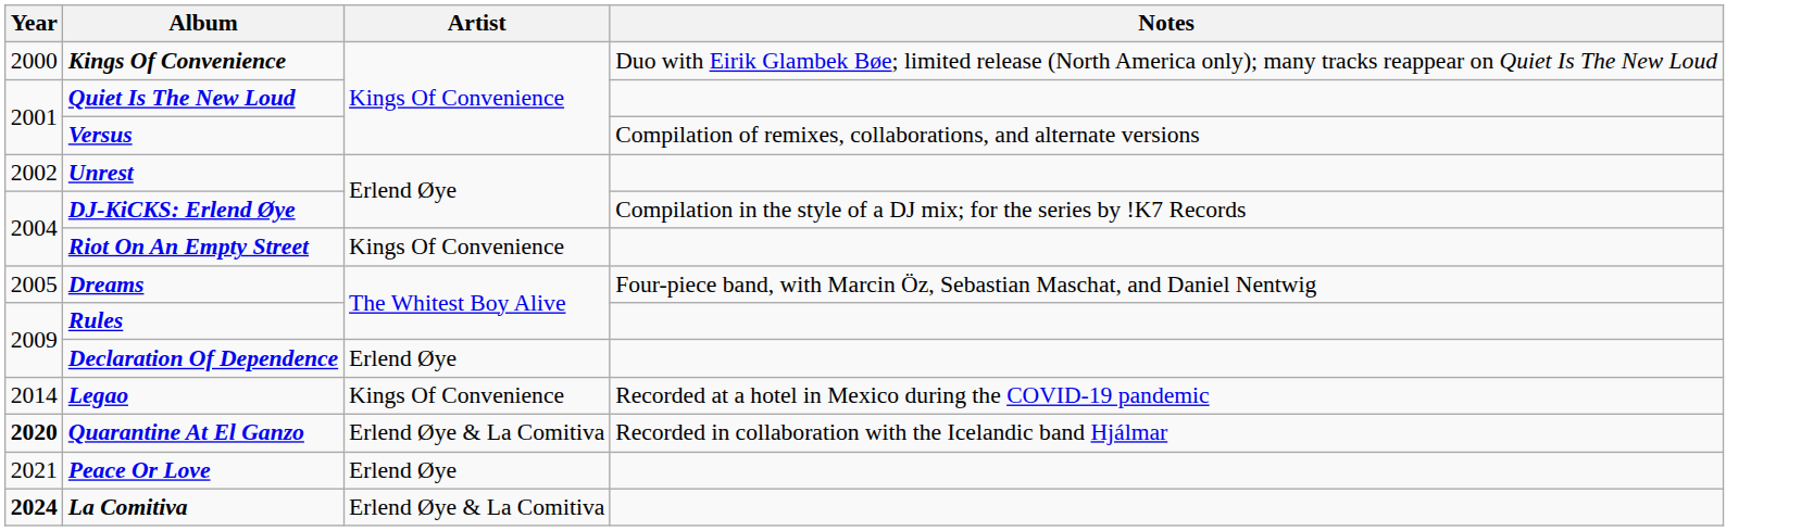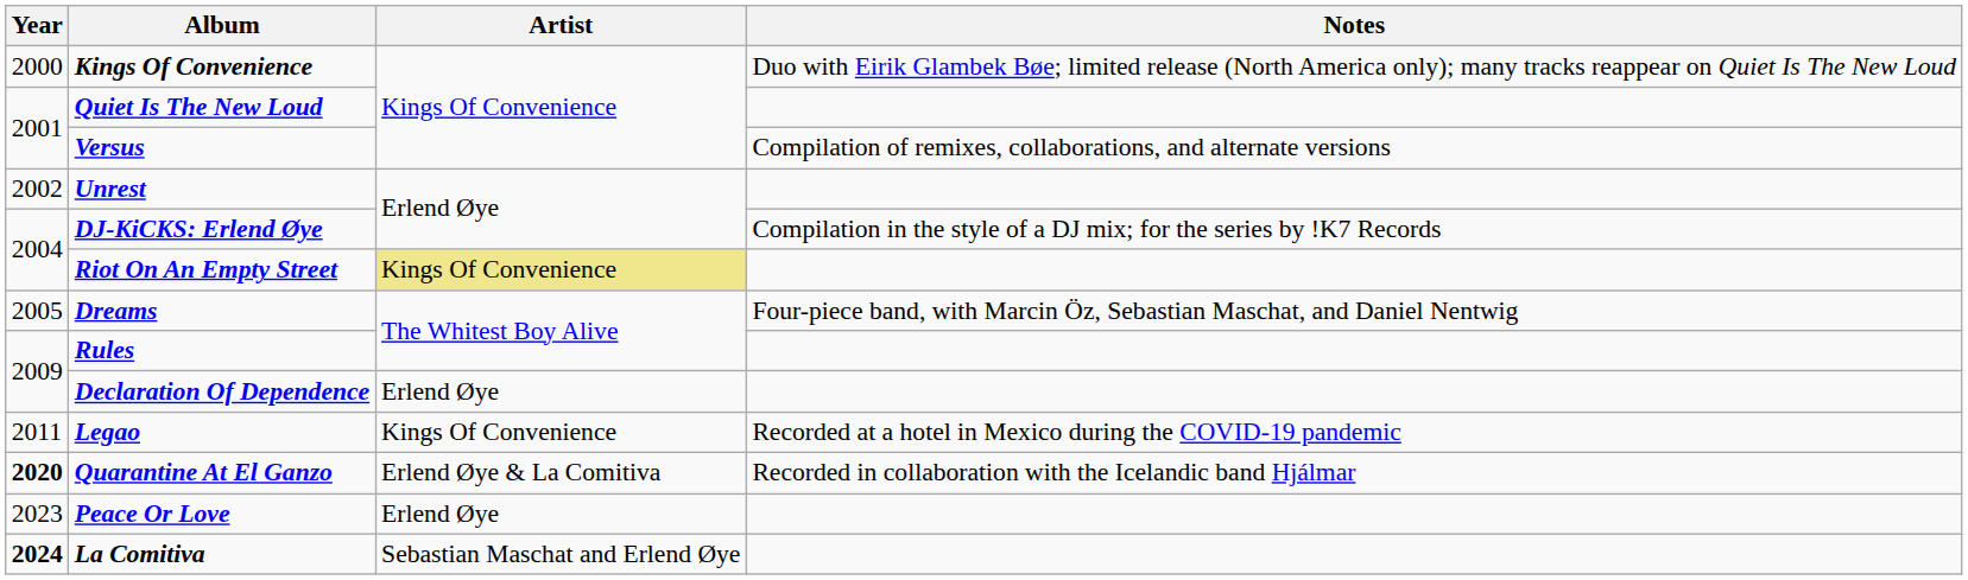 <table class="wikitable">
 <tr style="font-weight:bold;">
 <th>Year</th>
 <th>Album</th>
 <th>Artist</th>
 <th>Notes</th>
 </tr>
 <tr>
 <td>2000</td>
 <td><strong><em>Kings Of Convenience</em></strong></td>
 <td rowspan="3"><a href='#'>Kings Of Convenience</a></td>
 <td>Duo with <a href='#'>Eirik Glambek Bøe</a>; limited release (North America only); many tracks reappear on <em>Quiet Is The New Loud</em></td>
 </tr>
 <tr>
 <td rowspan="2">2001</td>
 <td><em><a href='#'><strong>Quiet Is The New Loud</strong></a></em></td>
 <td></td>
 </tr>
 <tr>
 <td><em><a href='#'><strong>Versus</strong></a></em></td>
 <td>Compilation of remixes, collaborations, and alternate versions</td>
 </tr>
 <tr>
 <td>2002</td>
 <td><em><a href='#'><strong>Unrest</strong></a></em></td>
 <td rowspan="2">Erlend Øye</td>
 <td></td>
 </tr>
 <tr>
 <td rowspan="2">2004</td>
 <td><em><a href='#'><strong>DJ-KiCKS: Erlend Øye</strong></a></em></td>
 <td>Compilation in the style of a DJ mix; for the series by !K7 Records</td>
 </tr>
 <tr>
 <td><em><a href='#'><strong>Riot On An Empty Street</strong></a></em></td>
-<td>Kings Of Convenience</td>
+<td style="background: khaki;">Kings Of Convenience</td>
 <td></td>
 </tr>
 <tr>
 <td>2005</td>
 <td><em><a href='#'><strong>Dreams</strong></a></em></td>
 <td rowspan="2"><a href='#'>The Whitest Boy Alive</a></td>
 <td>Four-piece band, with Marcin Öz, Sebastian Maschat, and Daniel Nentwig</td>
 </tr>
 <tr>
 <td rowspan="2">2009</td>
 <td><em><a href='#'><strong>Rules</strong></a></em></td>
 <td></td>
 </tr>
 <tr>
 <td><em><a href='#'><strong>Declaration Of Dependence</strong></a></em></td>
 <td>Erlend Øye</td>
 <td></td>
 </tr>
 <tr>
-<td>2014</td>
+<td>2011</td>
 <td><strong><em><a href='#'>Legao</a></em></strong></td>
 <td>Kings Of Convenience</td>
 <td>Recorded at a hotel in Mexico during the <a href='#'>COVID-19 pandemic</a></td>
 </tr>
 <tr>
 <td><strong>2020</strong></td>
 <td><strong><em><a href='#'>Quarantine At El Ganzo</a></em></strong></td>
 <td>Erlend Øye & La Comitiva</td>
 <td>Recorded in collaboration with the Icelandic band <a href='#'>Hjálmar</a></td>
 </tr>
 <tr>
-<td>2021</td>
+<td>2023</td>
 <td><a href='#'><strong><em>Peace Or Love</em></strong></a></td>
 <td>Erlend Øye</td>
 <td></td>
 </tr>
 <tr>
 <td><strong>2024</strong></td>
 <td><strong><em>La Comitiva</em></strong></td>
-<td>Erlend Øye & La Comitiva</td>
+<td>Sebastian Maschat and Erlend Øye</td>
 <td></td>
 </tr>
 </table>
